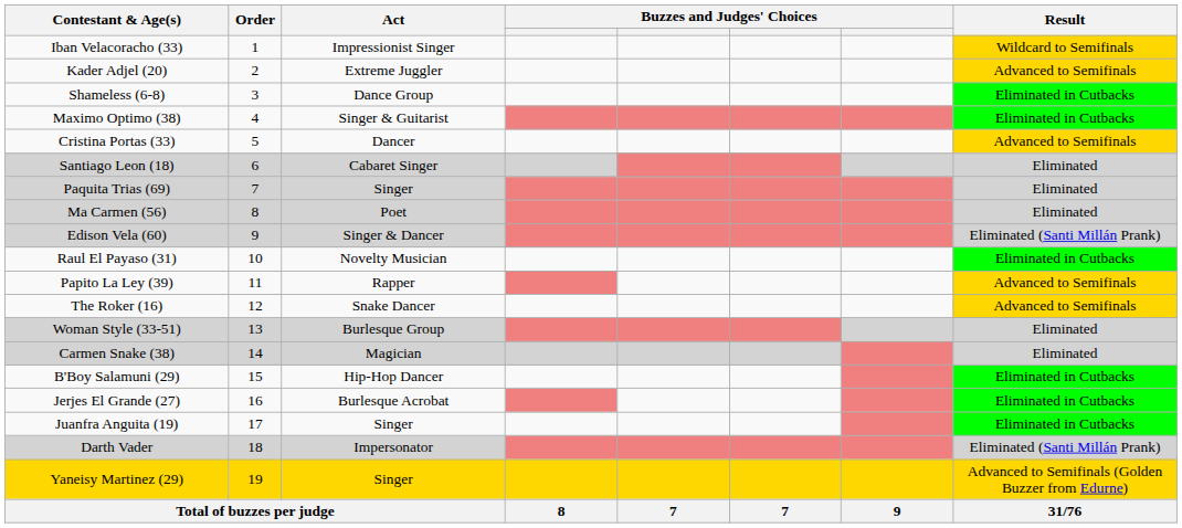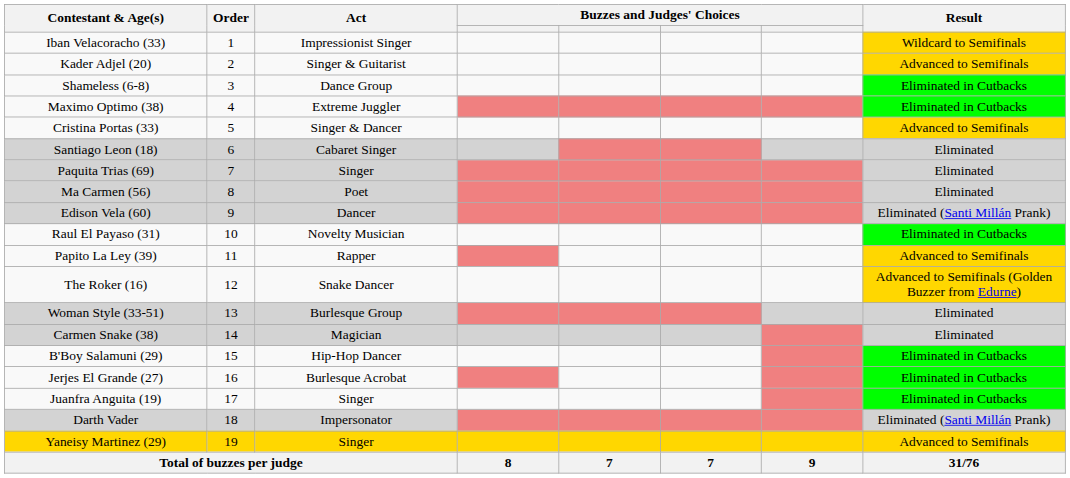 <table class="wikitable sortable" style="width:100%; text-align:center;">
 <tr>
 <th scope="col" rowspan="2"  style="width:15%;">Contestant & Age(s)</th>
 <th scope="col" rowspan="2"  data-sort-type="number" style="width:2%;">Order</th>
 <th scope="col" rowspan="2" class="unsortable"  style="width:15%;">Act</th>
 <th scope="col" colspan="4" class="unsortable" style="width:30%;">Buzzes and Judges' Choices</th>
 <th scope="col" rowspan="2" style="width:15%;">Result</th>
 </tr>
 <tr>
 <th width="100"></th>
 <th width="100"></th>
 <th width="100"></th>
 <th width="100"></th>
 </tr>
 <tr>
 <td>Iban Velacoracho (33)</td>
 <td>1</td>
 <td>Impressionist Singer</td>
 <td></td>
 <td></td>
 <td></td>
 <td></td>
 <td style="background:gold">Wildcard to Semifinals</td>
 </tr>
 <tr>
 <td>Kader Adjel (20)</td>
 <td>2</td>
-<td>Extreme Juggler</td>
+<td>Singer & Guitarist</td>
 <td></td>
 <td></td>
 <td></td>
 <td></td>
 <td style="background:gold">Advanced to Semifinals</td>
 </tr>
 <tr>
 <td>Shameless (6-8)</td>
 <td>3</td>
 <td>Dance Group</td>
 <td></td>
 <td></td>
 <td></td>
 <td></td>
 <td style="background:lime">Eliminated in Cutbacks</td>
 </tr>
 <tr>
 <td>Maximo Optimo (38)</td>
 <td>4</td>
-<td>Singer & Guitarist</td>
+<td>Extreme Juggler</td>
 <td style="background:#F08080"></td>
 <td style="background:#F08080"></td>
 <td style="background:#F08080"></td>
 <td style="background:#F08080"></td>
 <td style="background:lime">Eliminated in Cutbacks</td>
 </tr>
 <tr>
 <td>Cristina Portas (33)</td>
 <td>5</td>
-<td>Dancer</td>
+<td>Singer & Dancer</td>
 <td></td>
 <td></td>
 <td></td>
 <td></td>
 <td style="background:gold">Advanced to Semifinals</td>
 </tr>
 <tr bgcolor=lightgrey>
 <td>Santiago Leon (18)</td>
 <td>6</td>
 <td>Cabaret Singer</td>
 <td></td>
 <td style="background:#F08080"></td>
 <td style="background:#F08080"></td>
 <td></td>
 <td style="background:">Eliminated</td>
 </tr>
 <tr bgcolor=lightgrey>
 <td>Paquita Trias (69)</td>
 <td>7</td>
 <td>Singer</td>
 <td style="background:#F08080"></td>
 <td style="background:#F08080"></td>
 <td style="background:#F08080"></td>
 <td style="background:#F08080"></td>
 <td style="background:">Eliminated</td>
 </tr>
 <tr bgcolor=lightgrey>
 <td>Ma Carmen (56)</td>
 <td>8</td>
 <td>Poet</td>
 <td style="background:#F08080"></td>
 <td style="background:#F08080"></td>
 <td style="background:#F08080"></td>
 <td style="background:#F08080"></td>
 <td style="background:">Eliminated</td>
 </tr>
 <tr bgcolor=lightgrey>
 <td>Edison Vela (60)</td>
 <td>9</td>
-<td>Singer & Dancer</td>
+<td>Dancer</td>
 <td style="background:#F08080"></td>
 <td style="background:#F08080"></td>
 <td style="background:#F08080"></td>
 <td style="background:#F08080"></td>
 <td style="background:">Eliminated (<a href='#'>Santi Millán</a> Prank)</td>
 </tr>
 <tr>
 <td>Raul El Payaso (31)</td>
 <td>10</td>
 <td>Novelty Musician</td>
 <td></td>
 <td></td>
 <td></td>
 <td></td>
 <td style="background:lime">Eliminated in Cutbacks</td>
 </tr>
 <tr>
 <td>Papito La Ley (39)</td>
 <td>11</td>
 <td>Rapper</td>
 <td style="background:#F08080"></td>
 <td></td>
 <td></td>
 <td></td>
 <td style="background:gold">Advanced to Semifinals</td>
 </tr>
 <tr>
 <td>The Roker (16)</td>
 <td>12</td>
 <td>Snake Dancer</td>
 <td></td>
 <td></td>
 <td></td>
 <td></td>
-<td style="background:gold">Advanced to Semifinals</td>
+<td style="background:gold">Advanced to Semifinals (Golden Buzzer from <a href='#'>Edurne</a>)</td>
 </tr>
 <tr bgcolor=lightgrey>
 <td>Woman Style (33-51)</td>
 <td>13</td>
 <td>Burlesque Group</td>
 <td style="background:#F08080"></td>
 <td style="background:#F08080"></td>
 <td style="background:#F08080"></td>
 <td></td>
 <td style="background:">Eliminated</td>
 </tr>
 <tr bgcolor=lightgrey>
 <td>Carmen Snake (38)</td>
 <td>14</td>
 <td>Magician</td>
 <td></td>
 <td></td>
 <td></td>
 <td style="background:#F08080"></td>
 <td style="background:">Eliminated</td>
 </tr>
 <tr>
 <td>B'Boy Salamuni (29)</td>
 <td>15</td>
 <td>Hip-Hop Dancer</td>
 <td></td>
 <td></td>
 <td></td>
 <td style="background:#F08080"></td>
 <td style="background:lime">Eliminated in Cutbacks</td>
 </tr>
 <tr>
 <td>Jerjes El Grande (27)</td>
 <td>16</td>
 <td>Burlesque Acrobat</td>
 <td style="background:#F08080"></td>
 <td></td>
 <td></td>
 <td style="background:#F08080"></td>
 <td style="background:lime">Eliminated in Cutbacks</td>
 </tr>
 <tr>
 <td>Juanfra Anguita (19)</td>
 <td>17</td>
 <td>Singer</td>
 <td></td>
 <td></td>
 <td></td>
 <td style="background:#F08080"></td>
 <td style="background:lime">Eliminated in Cutbacks</td>
 </tr>
 <tr bgcolor=lightgrey>
 <td>Darth Vader</td>
 <td>18</td>
 <td>Impersonator</td>
 <td style="background:#F08080"></td>
 <td style="background:#F08080"></td>
 <td style="background:#F08080"></td>
 <td style="background:#F08080"></td>
 <td style="background:">Eliminated (<a href='#'>Santi Millán</a> Prank)</td>
 </tr>
 <tr bgcolor=gold>
 <td>Yaneisy Martinez (29) </td>
 <td>19</td>
 <td>Singer</td>
 <td></td>
 <td></td>
 <td></td>
 <td></td>
-<td style="background:gold">Advanced to Semifinals (Golden Buzzer from <a href='#'>Edurne</a>)</td>
+<td style="background:gold">Advanced to Semifinals</td>
 </tr>
 <tr>
 <th colspan="3">Total of buzzes per judge</th>
 <th>8</th>
 <th>7</th>
 <th>7</th>
 <th>9</th>
 <th>31/76</th>
 </tr>
 </table>
